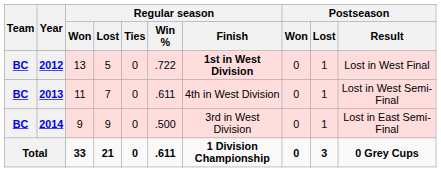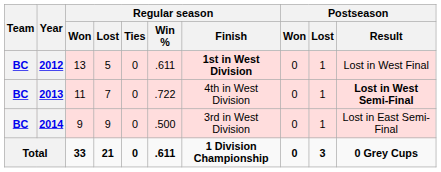 <table class="wikitable" style="font-size: 95%; text-align:center;">
 <tr>
 <th rowspan="2">Team</th>
 <th rowspan="2">Year</th>
 <th colspan="5">Regular season</th>
 <th colspan="4">Postseason</th>
 </tr>
 <tr>
 <th>Won</th>
 <th>Lost</th>
 <th>Ties</th>
 <th>Win %</th>
 <th>Finish</th>
 <th>Won</th>
 <th>Lost</th>
 <th>Result</th>
 </tr>
 <tr ! style="background:#fdd;">
 <th><a href='#'>BC</a></th>
 <th><a href='#'>2012</a></th>
 <td>13</td>
 <td>5</td>
 <td>0</td>
-<td>.722</td>
+<td>.611</td>
 <td><strong>1st in West Division</strong></td>
 <td>0</td>
 <td>1</td>
 <td>Lost in West Final</td>
 </tr>
 <tr ! style="background:#fdd;">
 <th><a href='#'>BC</a></th>
 <th><a href='#'>2013</a></th>
 <td>11</td>
 <td>7</td>
 <td>0</td>
-<td>.611</td>
+<td>.722</td>
 <td>4th in West Division</td>
 <td>0</td>
 <td>1</td>
-<td>Lost in West Semi-Final</td>
+<td><strong>Lost in West Semi-Final</strong></td>
 </tr>
 <tr ! style="background:#fdd;">
 <th><a href='#'>BC</a></th>
 <th><a href='#'>2014</a></th>
 <td>9</td>
 <td>9</td>
 <td>0</td>
 <td>.500</td>
 <td>3rd in West Division</td>
 <td>0</td>
 <td>1</td>
 <td>Lost in East Semi-Final</td>
 </tr>
 <tr>
 <th colspan="2"><strong>Total</strong></th>
 <td><strong>33</strong></td>
 <td><strong>21</strong></td>
 <td><strong>0</strong></td>
 <td><strong>.611</strong></td>
 <td><strong>1 Division<br>Championship</strong></td>
 <td><strong>0</strong></td>
 <td><strong>3</strong></td>
 <td><strong>0 Grey Cups</strong></td>
 </tr>
 </table>
